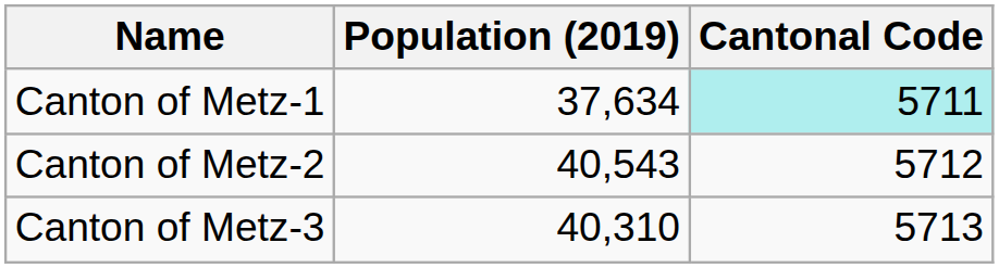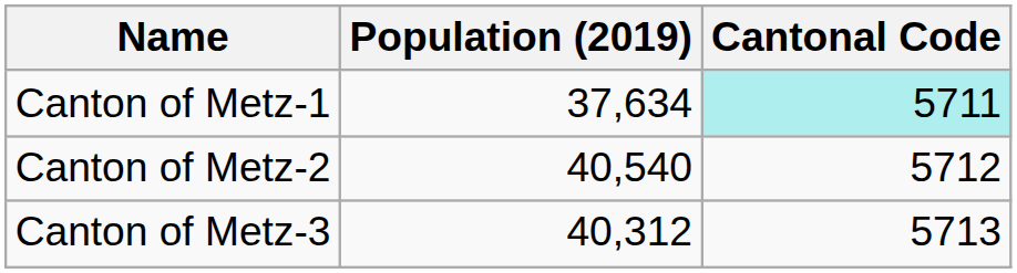 <table class="wikitable">
 <tr>
 <th>Name</th>
 <th>Population (2019)</th>
 <th>Cantonal Code</th>
 </tr>
 <tr>
 <td>Canton of Metz-1</td>
 <td align="right">37,634</td>
 <td align="right" style="background: paleturquoise;">5711</td>
 </tr>
 <tr>
 <td>Canton of Metz-2</td>
-<td align="right">40,543</td>
+<td align="right">40,540</td>
 <td align="right">5712</td>
 </tr>
 <tr>
 <td>Canton of Metz-3</td>
-<td align="right">40,310</td>
+<td align="right">40,312</td>
 <td align="right">5713</td>
 </tr>
 </table>
